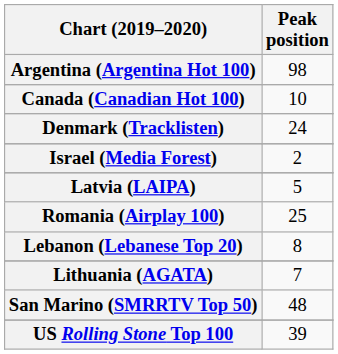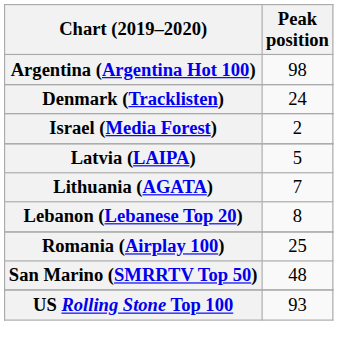 <table class="wikitable sortable plainrowheaders" style="text-align:center">
 <tr>
 <th scope="col">Chart (2019–2020)</th>
 <th scope="col">Peak<br>position</th>
 </tr>
 <tr>
 <th scope="row">Argentina (<a href='#'>Argentina Hot 100</a>)</th>
 <td>98</td>
 </tr>
 <tr>
 </tr>
 <tr>
 </tr>
 <tr>
 </tr>
 <tr>
-</tr>
-<tr>
-<th scope="row">Canada (<a href='#'>Canadian Hot 100</a>)</th>
-<td>10</td>
 </tr>
 <tr>
 </tr>
 <tr>
 <th scope="row">Denmark (<a href='#'>Tracklisten</a>)</th>
 <td>24</td>
 </tr>
 <tr>
 </tr>
 <tr>
 </tr>
 <tr>
 </tr>
 <tr>
 </tr>
 <tr>
 </tr>
 <tr>
 </tr>
 <tr>
 <th scope="row">Israel (<a href='#'>Media Forest</a>)</th>
 <td>2</td>
 </tr>
 <tr>
 </tr>
 <tr>
 <th scope="row">Latvia (<a href='#'>LAIPA</a>)</th>
 <td>5</td>
 </tr>
 <tr>
-<th scope="row">Romania (<a href='#'>Airplay 100</a>)</th>
-<td>25</td>
+<th scope="row">Lithuania (<a href='#'>AGATA</a>)</th>
+<td>7</td>
 </tr>
 <tr>
 <th scope="row">Lebanon (<a href='#'>Lebanese Top 20</a>)</th>
 <td>8</td>
 </tr>
 <tr>
 </tr>
 <tr>
 </tr>
 <tr>
 </tr>
 <tr>
 </tr>
 <tr>
-<th scope="row">Lithuania (<a href='#'>AGATA</a>)</th>
-<td>7</td>
+<th scope="row">Romania (<a href='#'>Airplay 100</a>)</th>
+<td>25</td>
 </tr>
 <tr>
 <th scope="row">San Marino (<a href='#'>SMRRTV Top 50</a>)</th>
 <td>48</td>
 </tr>
 <tr>
 </tr>
 <tr>
 </tr>
 <tr>
 </tr>
 <tr>
 </tr>
 <tr>
 </tr>
 <tr>
 </tr>
 <tr>
 </tr>
 <tr>
 </tr>
 <tr>
 </tr>
 <tr>
 <th scope="row">US <a href='#'><em>Rolling Stone</em> Top 100</a></th>
-<td>39</td>
+<td>93</td>
 </tr>
 </table>
